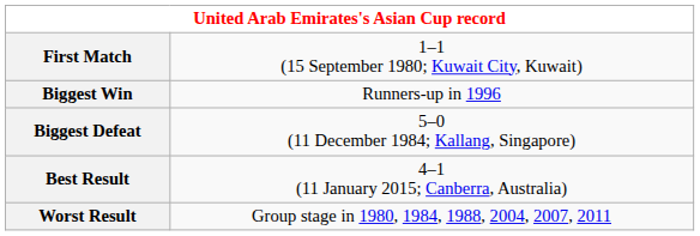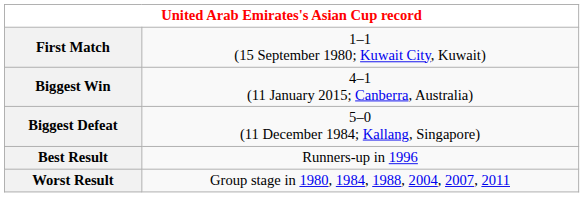 <table class="wikitable collapsible collapsed" style="width:50%; text-align:center;">
 <tr>
 <th style="background:white;color:red;" colspan="6"><strong>United Arab Emirates's Asian Cup record</strong></th>
 </tr>
 <tr>
 <th>First Match</th>
 <td> 1–1 <br>(15 September 1980; <a href='#'>Kuwait City</a>, Kuwait)</td>
 </tr>
 <tr>
 <th>Biggest Win</th>
-<td>Runners-up in <a href='#'>1996</a></td>
+<td> 4–1 <br>(11 January 2015; <a href='#'>Canberra</a>, Australia)</td>
 </tr>
 <tr>
 <th>Biggest Defeat</th>
 <td> 5–0 <br>(11 December 1984; <a href='#'>Kallang</a>, Singapore)</td>
 </tr>
 <tr>
 <th>Best Result</th>
-<td> 4–1 <br>(11 January 2015; <a href='#'>Canberra</a>, Australia)</td>
+<td>Runners-up in <a href='#'>1996</a></td>
 </tr>
 <tr>
 <th>Worst Result</th>
 <td>Group stage in  <a href='#'>1980</a>, <a href='#'>1984</a>, <a href='#'>1988</a>, <a href='#'>2004</a>, <a href='#'>2007</a>, <a href='#'>2011</a></td>
 </tr>
 </table>
